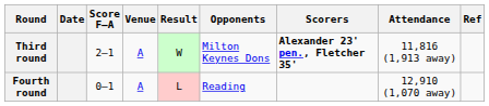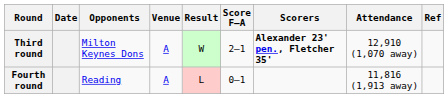 <table class="wikitable plainrowheaders sortable" style="text-align:center">
 <tr>
 <th scope="col">Round</th>
 <th scope="col">Date</th>
-<th scope="col">Score<br>F–A</th>
+<th scope="col">Opponents</th>
 <th scope="col">Venue</th>
 <th scope="col">Result</th>
-<th scope="col">Opponents</th>
+<th scope="col">Score<br>F–A</th>
 <th scope="col" class="unsortable">Scorers</th>
 <th scope="col">Attendance</th>
 <th scope="col" class="unsortable">Ref</th>
 </tr>
 <tr>
 <th scope="row">Third round</th>
 <th scope="row"></th>
-<td>2–1</td>
+<td align="left"><a href='#'>Milton Keynes Dons</a></td>
 <td><a href='#'>A</a></td>
 <td style="background-color:#CCFFCC">W</td>
-<td align="left"><a href='#'>Milton Keynes Dons</a></td>
+<td>2–1</td>
 <td align="left"><strong>Alexander 23' <a href='#'>pen.</a>, Fletcher 35'</strong></td>
-<td>11,816 (1,913 away)</td>
+<td>12,910 (1,070 away)</td>
 <td></td>
 </tr>
 <tr>
 <th scope="row">Fourth round</th>
 <th scope="row"></th>
-<td>0–1</td>
+<td align="left"><a href='#'>Reading</a></td>
 <td><a href='#'>A</a></td>
 <td style="background-color:#FFCCCC">L</td>
-<td align="left"><a href='#'>Reading</a></td>
+<td>0–1</td>
 <td align="left"></td>
-<td>12,910 (1,070 away)</td>
+<td>11,816 (1,913 away)</td>
 <td></td>
 </tr>
 </table>
